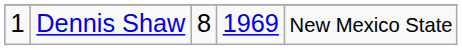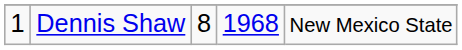 <table class="wikitable">
 <tr>
 </tr>
 <tr>
 <td>1</td>
 <td><a href='#'>Dennis Shaw</a></td>
 <td><abbr>8</abbr></td>
-<td><a href='#'>1969</a></td>
+<td><a href='#'>1968</a></td>
 <td style="font-size:80%;">New Mexico State</td>
 </tr>
 </table>
